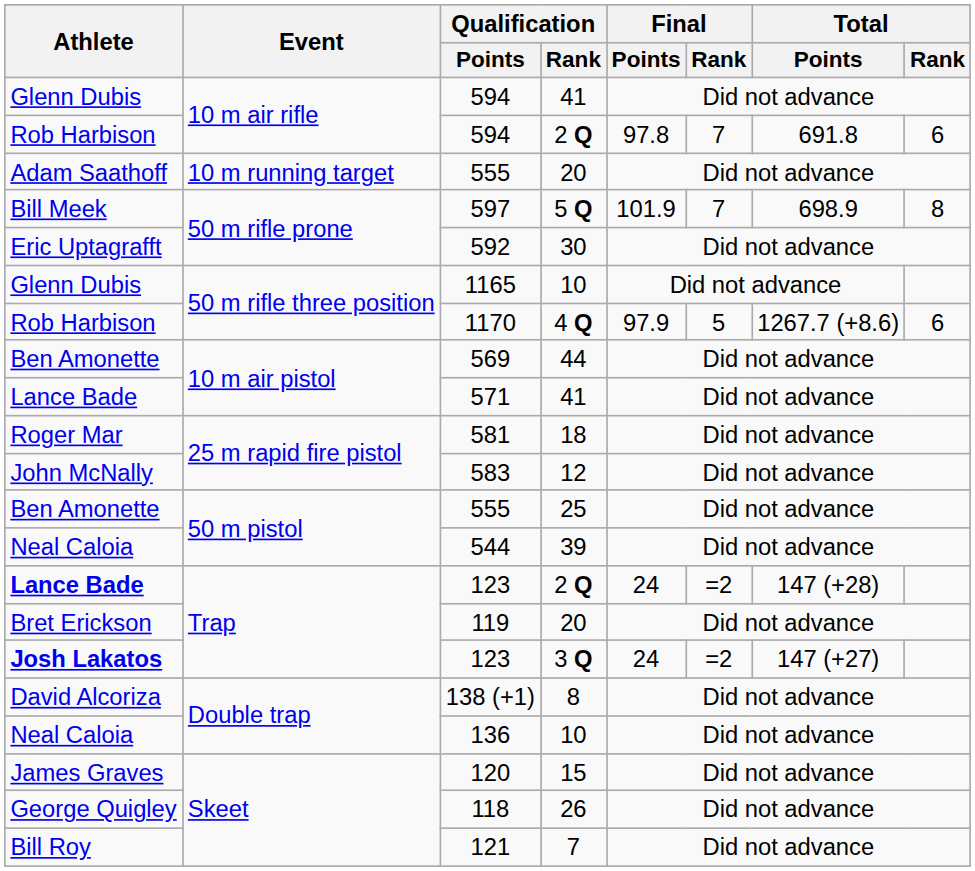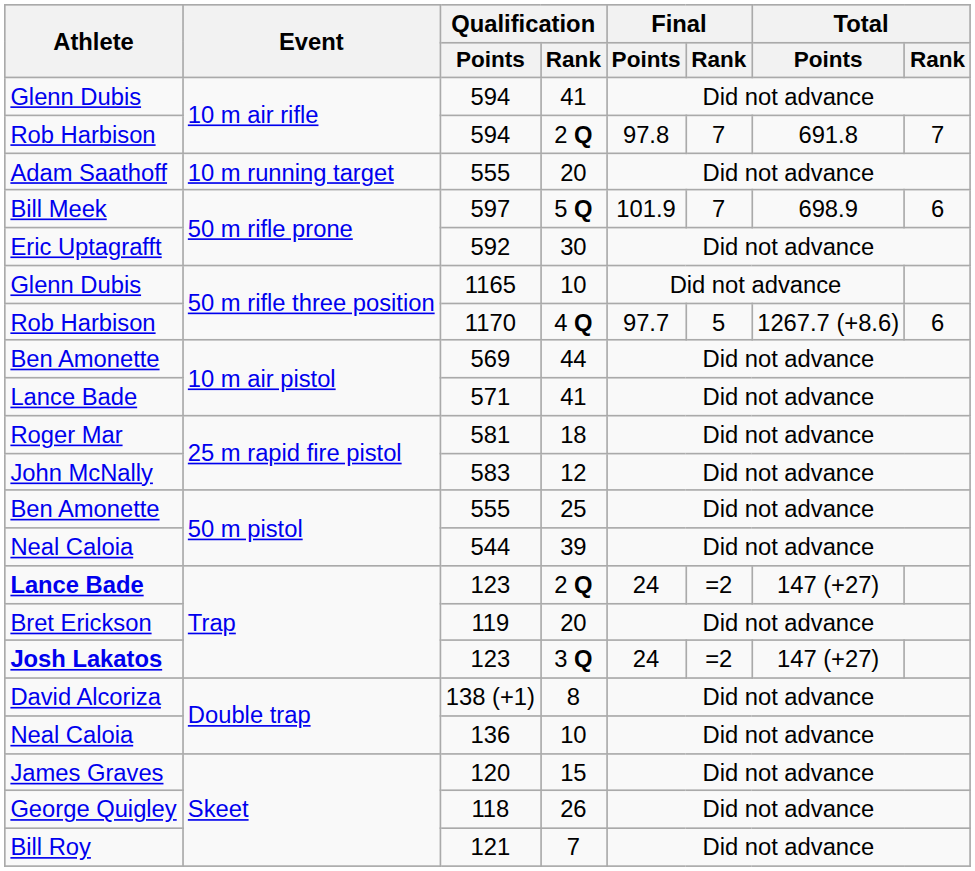 <table class=wikitable style=font-size:90%;text-align:center>
 <tr>
 <th rowspan=2>Athlete</th>
 <th rowspan=2>Event</th>
 <th colspan=2>Qualification</th>
 <th colspan=2>Final</th>
 <th colspan=2>Total</th>
 </tr>
 <tr style=font-size:95%>
 <th>Points</th>
 <th>Rank</th>
 <th>Points</th>
 <th>Rank</th>
 <th>Points</th>
 <th>Rank</th>
 </tr>
 <tr>
 <td align=left><a href='#'>Glenn Dubis</a></td>
 <td align=left rowspan=2><a href='#'>10 m air rifle</a></td>
 <td>594</td>
 <td>41</td>
 <td colspan=4>Did not advance</td>
 </tr>
 <tr>
 <td align=left><a href='#'>Rob Harbison</a></td>
 <td>594</td>
 <td>2 <strong>Q</strong></td>
 <td>97.8</td>
 <td>7</td>
 <td>691.8</td>
-<td>6</td>
+<td>7</td>
 </tr>
 <tr>
 <td align=left><a href='#'>Adam Saathoff</a></td>
 <td align=left><a href='#'>10 m running target</a></td>
 <td>555</td>
 <td>20</td>
 <td colspan=4>Did not advance</td>
 </tr>
 <tr>
 <td align=left><a href='#'>Bill Meek</a></td>
 <td align=left rowspan=2><a href='#'>50 m rifle prone</a></td>
 <td>597</td>
 <td>5 <strong>Q</strong></td>
 <td>101.9</td>
 <td>7</td>
 <td>698.9</td>
-<td>8</td>
+<td>6</td>
 </tr>
 <tr>
 <td align=left><a href='#'>Eric Uptagrafft</a></td>
 <td>592</td>
 <td>30</td>
 <td colspan=4>Did not advance</td>
 </tr>
 <tr>
 <td align=left><a href='#'>Glenn Dubis</a></td>
 <td align=left rowspan=2><a href='#'>50 m rifle three position</a></td>
 <td>1165</td>
 <td>10</td>
 <td colspan=3>Did not advance</td>
 </tr>
 <tr>
 <td align=left><a href='#'>Rob Harbison</a></td>
 <td>1170</td>
 <td>4 <strong>Q</strong></td>
-<td>97.9</td>
+<td>97.7</td>
 <td>5</td>
 <td>1267.7 (+8.6)</td>
 <td>6</td>
 </tr>
 <tr>
 <td align=left><a href='#'>Ben Amonette</a></td>
 <td align=left rowspan=2><a href='#'>10 m air pistol</a></td>
 <td>569</td>
 <td>44</td>
 <td colspan=4>Did not advance</td>
 </tr>
 <tr>
 <td align=left><a href='#'>Lance Bade</a></td>
 <td>571</td>
 <td>41</td>
 <td colspan=4>Did not advance</td>
 </tr>
 <tr>
 <td align=left><a href='#'>Roger Mar</a></td>
 <td align=left rowspan=2><a href='#'>25 m rapid fire pistol</a></td>
 <td>581</td>
 <td>18</td>
 <td colspan=4>Did not advance</td>
 </tr>
 <tr>
 <td align=left><a href='#'>John McNally</a></td>
 <td>583</td>
 <td>12</td>
 <td colspan=4>Did not advance</td>
 </tr>
 <tr>
 <td align=left><a href='#'>Ben Amonette</a></td>
 <td align=left rowspan=2><a href='#'>50 m pistol</a></td>
 <td>555</td>
 <td>25</td>
 <td colspan=4>Did not advance</td>
 </tr>
 <tr>
 <td align=left><a href='#'>Neal Caloia</a></td>
 <td>544</td>
 <td>39</td>
 <td colspan=4>Did not advance</td>
 </tr>
 <tr>
 <td align=left><strong><a href='#'>Lance Bade</a></strong></td>
 <td align=left rowspan=3><a href='#'>Trap</a></td>
 <td>123</td>
 <td>2 <strong>Q</strong></td>
 <td>24</td>
 <td>=2</td>
-<td>147 (+28)</td>
+<td>147 (+27)</td>
 <td></td>
 </tr>
 <tr>
 <td align=left><a href='#'>Bret Erickson</a></td>
 <td>119</td>
 <td>20</td>
 <td colspan=4>Did not advance</td>
 </tr>
 <tr>
 <td align=left><strong><a href='#'>Josh Lakatos</a></strong></td>
 <td>123</td>
 <td>3 <strong>Q</strong></td>
 <td>24</td>
 <td>=2</td>
 <td>147 (+27)</td>
 <td></td>
 </tr>
 <tr>
 <td align=left><a href='#'>David Alcoriza</a></td>
 <td align=left rowspan=2><a href='#'>Double trap</a></td>
 <td>138 (+1)</td>
 <td>8</td>
 <td colspan=4>Did not advance</td>
 </tr>
 <tr>
 <td align=left><a href='#'>Neal Caloia</a></td>
 <td>136</td>
 <td>10</td>
 <td colspan=4>Did not advance</td>
 </tr>
 <tr>
 <td align=left><a href='#'>James Graves</a></td>
 <td align=left rowspan=3><a href='#'>Skeet</a></td>
 <td>120</td>
 <td>15</td>
 <td colspan=4>Did not advance</td>
 </tr>
 <tr>
 <td align=left><a href='#'>George Quigley</a></td>
 <td>118</td>
 <td>26</td>
 <td colspan=4>Did not advance</td>
 </tr>
 <tr>
 <td align=left><a href='#'>Bill Roy</a></td>
 <td>121</td>
 <td>7</td>
 <td colspan=4>Did not advance</td>
 </tr>
 </table>
